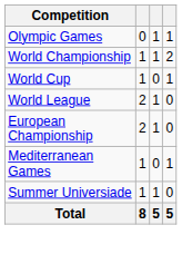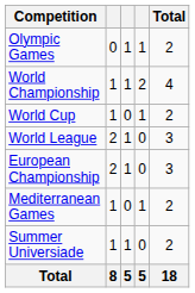 <table class="wikitable" width=30% style="font-size:90%; text-align:center;">
 <tr>
 <th>Competition</th>
 <th></th>
 <th></th>
 <th></th>
+<th>Total</th>
 </tr>
 <tr>
 <td align=left><a href='#'>Olympic Games</a></td>
 <td>0</td>
 <td>1</td>
 <td>1</td>
+<td>2</td>
 </tr>
 <tr>
 <td align=left><a href='#'>World Championship</a></td>
 <td>1</td>
 <td>1</td>
 <td>2</td>
+<td>4</td>
 </tr>
 <tr>
 <td align=left><a href='#'>World Cup</a></td>
 <td>1</td>
 <td>0</td>
 <td>1</td>
+<td>2</td>
 </tr>
 <tr>
 <td align=left><a href='#'>World League</a></td>
 <td>2</td>
 <td>1</td>
 <td>0</td>
+<td>3</td>
 </tr>
 <tr>
 <td align=left><a href='#'>European Championship</a></td>
 <td>2</td>
 <td>1</td>
 <td>0</td>
+<td>3</td>
 </tr>
 <tr>
 <td align=left><a href='#'>Mediterranean Games</a></td>
 <td>1</td>
 <td>0</td>
 <td>1</td>
+<td>2</td>
 </tr>
 <tr>
 <td align=left><a href='#'>Summer Universiade</a></td>
 <td>1</td>
 <td>1</td>
 <td>0</td>
+<td>2</td>
 </tr>
 <tr>
 <th>Total</th>
 <th>8</th>
 <th>5</th>
 <th>5</th>
+<th>18</th>
 </tr>
 </table>
